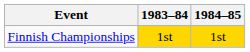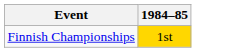 <table class="wikitable" style="text-align:center">
 <tr>
 <th>Event</th>
-<th>1983–84</th>
 <th>1984–85</th>
 </tr>
 <tr>
 <td align=left><a href='#'>Finnish Championships</a></td>
 <td bgcolor=gold>1st</td>
-<td bgcolor=gold>1st</td>
 </tr>
 </table>
